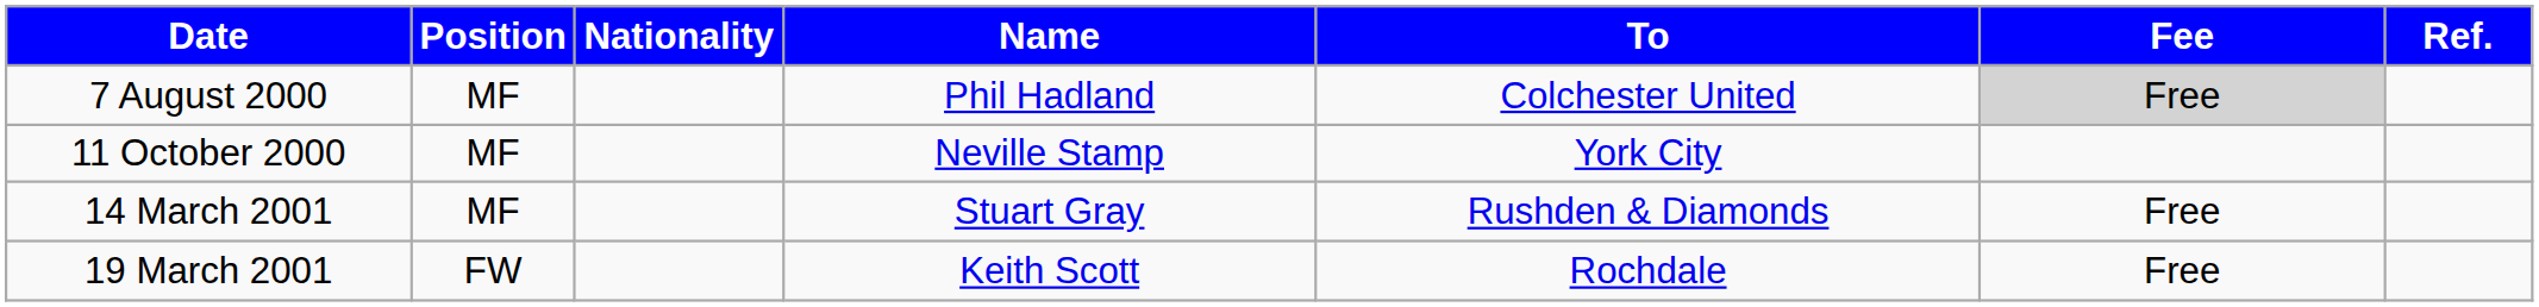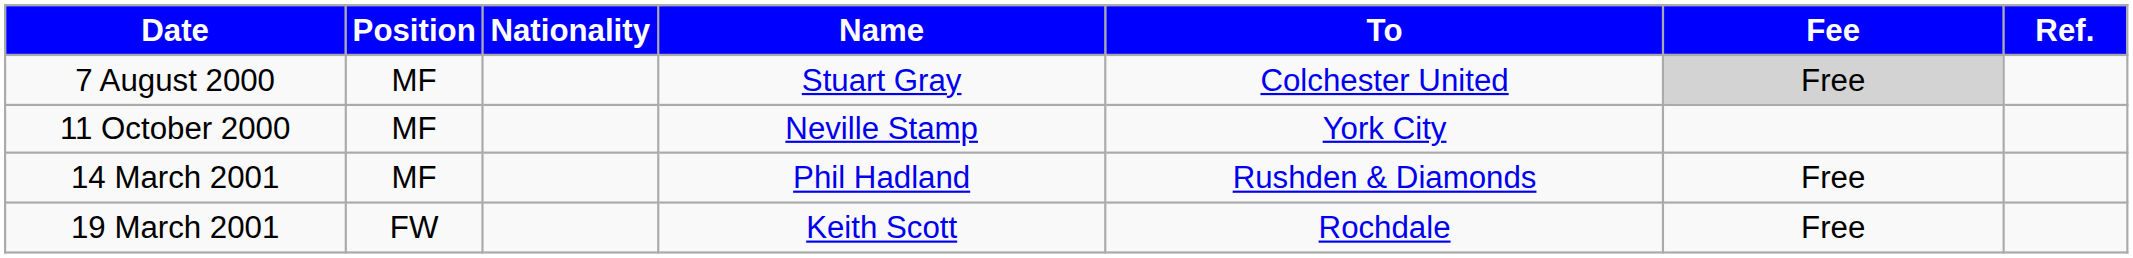 <table class="wikitable"  style="text-align:center; font-size:90%; ">
 <tr>
 <th style="background:#00f; color:white; width:150px;">Date</th>
 <th style="background:#00f; color:white; width:50px;">Position</th>
 <th style="background:#00f; color:white; width:50px;">Nationality</th>
 <th style="background:#00f; color:white; width:200px;">Name</th>
 <th style="background:#00f; color:white; width:250px;">To</th>
 <th style="background:#00f; color:white; width:150px;">Fee</th>
 <th style="background:#00f; color:white; width:50px;">Ref.</th>
 </tr>
 <tr>
 <td>7 August 2000</td>
 <td>MF</td>
 <td></td>
-<td><a href='#'>Phil Hadland</a></td>
+<td><a href='#'>Stuart Gray</a></td>
 <td><a href='#'>Colchester United</a></td>
 <td style="background: lightgrey;">Free</td>
 <td></td>
 </tr>
 <tr>
 <td>11 October 2000</td>
 <td>MF</td>
 <td></td>
 <td><a href='#'>Neville Stamp</a></td>
 <td><a href='#'>York City</a></td>
 <td></td>
 <td></td>
 </tr>
 <tr>
 <td>14 March 2001</td>
 <td>MF</td>
 <td></td>
-<td><a href='#'>Stuart Gray</a></td>
+<td><a href='#'>Phil Hadland</a></td>
 <td><a href='#'>Rushden & Diamonds</a></td>
 <td>Free</td>
 <td></td>
 </tr>
 <tr>
 <td>19 March 2001</td>
 <td>FW</td>
 <td></td>
 <td><a href='#'>Keith Scott</a></td>
 <td><a href='#'>Rochdale</a></td>
 <td>Free</td>
 <td></td>
 </tr>
 </table>
